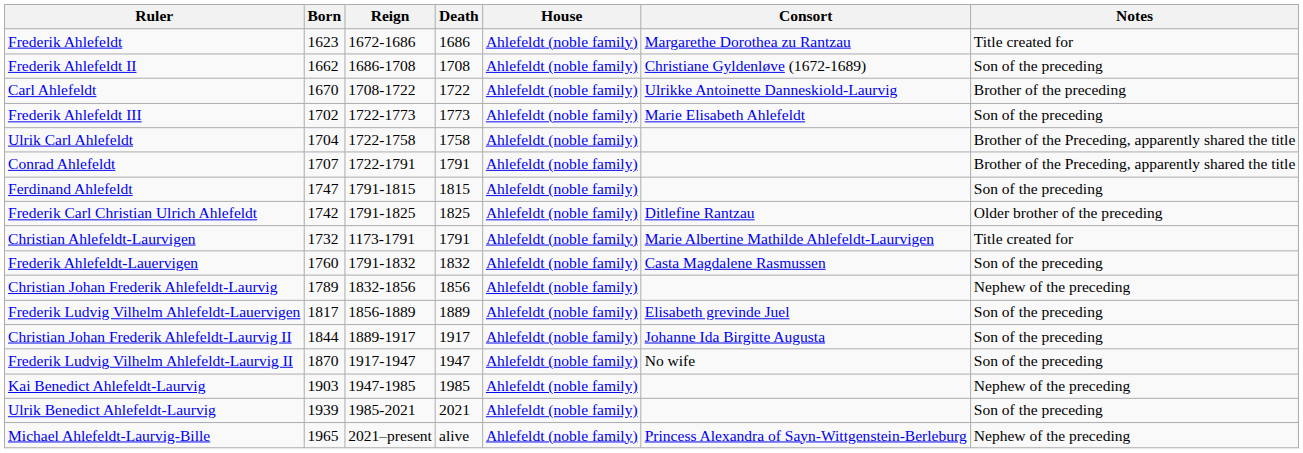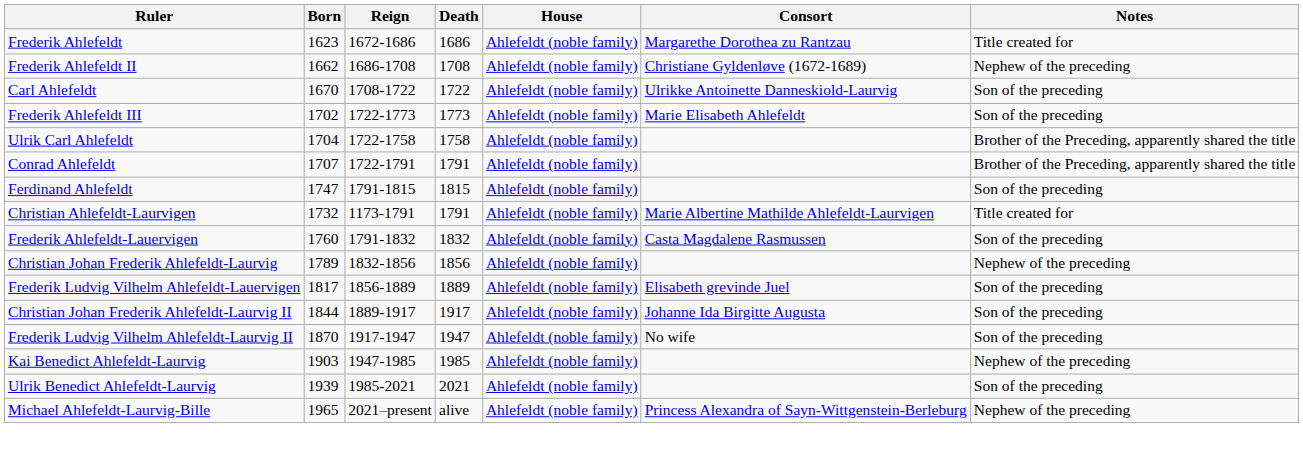 <table class="wikitable">
 <tr>
 <th>Ruler</th>
 <th>Born</th>
 <th>Reign</th>
 <th>Death</th>
 <th>House</th>
 <th>Consort</th>
 <th>Notes</th>
 </tr>
 <tr>
 <td><a href='#'>Frederik Ahlefeldt</a></td>
 <td>1623</td>
 <td>1672-1686</td>
 <td>1686</td>
 <td><a href='#'>Ahlefeldt (noble family)</a></td>
 <td><a href='#'>Margarethe Dorothea zu Rantzau</a></td>
 <td>Title created for</td>
 </tr>
 <tr>
 <td><a href='#'>Frederik Ahlefeldt II</a></td>
 <td>1662</td>
 <td>1686-1708</td>
 <td>1708</td>
 <td><a href='#'>Ahlefeldt (noble family)</a></td>
 <td><a href='#'>Christiane Gyldenløve</a> (1672-1689)</td>
-<td>Son of the preceding</td>
+<td>Nephew of the preceding</td>
 </tr>
 <tr>
 <td><a href='#'>Carl Ahlefeldt</a></td>
 <td>1670</td>
 <td>1708-1722</td>
 <td>1722</td>
 <td><a href='#'>Ahlefeldt (noble family)</a></td>
 <td><a href='#'>Ulrikke Antoinette Danneskiold-Laurvig</a></td>
-<td>Brother of the preceding</td>
+<td>Son of the preceding</td>
 </tr>
 <tr>
 <td><a href='#'>Frederik Ahlefeldt III</a></td>
 <td>1702</td>
 <td>1722-1773</td>
 <td>1773</td>
 <td><a href='#'>Ahlefeldt (noble family)</a></td>
 <td><a href='#'>Marie Elisabeth Ahlefeldt</a></td>
 <td>Son of the preceding</td>
 </tr>
 <tr>
 <td><a href='#'>Ulrik Carl Ahlefeldt</a></td>
 <td>1704</td>
 <td>1722-1758</td>
 <td>1758</td>
 <td><a href='#'>Ahlefeldt (noble family)</a></td>
 <td></td>
 <td>Brother of the Preceding, apparently shared the title</td>
 </tr>
 <tr>
 <td><a href='#'>Conrad Ahlefeldt</a></td>
 <td>1707</td>
 <td>1722-1791</td>
 <td>1791</td>
 <td><a href='#'>Ahlefeldt (noble family)</a></td>
 <td></td>
 <td>Brother of the Preceding, apparently shared the title</td>
 </tr>
 <tr>
 <td><a href='#'>Ferdinand Ahlefeldt</a></td>
 <td>1747</td>
 <td>1791-1815</td>
 <td>1815</td>
 <td><a href='#'>Ahlefeldt (noble family)</a></td>
 <td></td>
 <td>Son of the preceding</td>
-</tr>
-<tr>
-<td><a href='#'>Frederik Carl Christian Ulrich Ahlefeldt</a></td>
-<td>1742</td>
-<td>1791-1825</td>
-<td>1825</td>
-<td><a href='#'>Ahlefeldt (noble family)</a></td>
-<td><a href='#'>Ditlefine Rantzau</a></td>
-<td>Older brother of the preceding</td>
 </tr>
 <tr>
 <td><a href='#'>Christian Ahlefeldt-Laurvigen</a></td>
 <td>1732</td>
 <td>1173-1791</td>
 <td>1791</td>
 <td><a href='#'>Ahlefeldt (noble family)</a></td>
 <td><a href='#'>Marie Albertine Mathilde Ahlefeldt-Laurvigen</a></td>
 <td>Title created for</td>
 </tr>
 <tr>
 <td><a href='#'>Frederik Ahlefeldt-Lauervigen</a></td>
 <td>1760</td>
 <td>1791-1832</td>
 <td>1832</td>
 <td><a href='#'>Ahlefeldt (noble family)</a></td>
 <td><a href='#'>Casta Magdalene Rasmussen</a></td>
 <td>Son of the preceding</td>
 </tr>
 <tr>
 <td><a href='#'>Christian Johan Frederik Ahlefeldt-Laurvig</a></td>
 <td>1789</td>
 <td>1832-1856</td>
 <td>1856</td>
 <td><a href='#'>Ahlefeldt (noble family)</a></td>
 <td></td>
 <td>Nephew of the preceding</td>
 </tr>
 <tr>
 <td><a href='#'>Frederik Ludvig Vilhelm Ahlefeldt-Lauervigen</a></td>
 <td>1817</td>
 <td>1856-1889</td>
 <td>1889</td>
 <td><a href='#'>Ahlefeldt (noble family)</a></td>
 <td><a href='#'>Elisabeth grevinde Juel</a></td>
 <td>Son of the preceding</td>
 </tr>
 <tr>
 <td><a href='#'>Christian Johan Frederik Ahlefeldt-Laurvig II</a></td>
 <td>1844</td>
 <td>1889-1917</td>
 <td>1917</td>
 <td><a href='#'>Ahlefeldt (noble family)</a></td>
 <td><a href='#'>Johanne Ida Birgitte Augusta</a></td>
 <td>Son of the preceding</td>
 </tr>
 <tr>
 <td><a href='#'>Frederik Ludvig Vilhelm Ahlefeldt-Laurvig II</a></td>
 <td>1870</td>
 <td>1917-1947</td>
 <td>1947</td>
 <td><a href='#'>Ahlefeldt (noble family)</a></td>
 <td>No wife</td>
 <td>Son of the preceding</td>
 </tr>
 <tr>
 <td><a href='#'>Kai Benedict Ahlefeldt-Laurvig</a></td>
 <td>1903</td>
 <td>1947-1985</td>
 <td>1985</td>
 <td><a href='#'>Ahlefeldt (noble family)</a></td>
 <td></td>
 <td>Nephew of the preceding</td>
 </tr>
 <tr>
 <td><a href='#'>Ulrik Benedict Ahlefeldt-Laurvig</a></td>
 <td>1939</td>
 <td>1985-2021</td>
 <td>2021</td>
 <td><a href='#'>Ahlefeldt (noble family)</a></td>
 <td></td>
 <td>Son of the preceding</td>
 </tr>
 <tr>
 <td><a href='#'>Michael Ahlefeldt-Laurvig-Bille</a></td>
 <td>1965</td>
 <td>2021–present</td>
 <td>alive</td>
 <td><a href='#'>Ahlefeldt (noble family)</a></td>
 <td><a href='#'>Princess Alexandra of Sayn-Wittgenstein-Berleburg</a></td>
 <td>Nephew of the preceding</td>
 </tr>
 </table>
